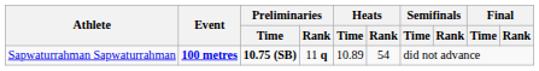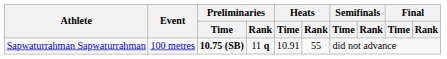 <table class=wikitable style="font-size:90%;">
 <tr>
 <th rowspan="2">Athlete</th>
 <th rowspan="2">Event</th>
 <th colspan="2">Preliminaries</th>
 <th colspan="2">Heats</th>
 <th colspan="2">Semifinals</th>
 <th colspan="2">Final</th>
 </tr>
 <tr>
 <th>Time</th>
 <th>Rank</th>
 <th>Time</th>
 <th>Rank</th>
 <th>Time</th>
 <th>Rank</th>
 <th>Time</th>
 <th>Rank</th>
 </tr>
 <tr style="border-top: single;">
 <td><a href='#'>Sapwaturrahman Sapwaturrahman</a></td>
-<td><strong><a href='#'>100 metres</a></strong></td>
+<td><a href='#'>100 metres</a></td>
 <td align=center><strong>10.75 (SB)</strong></td>
 <td align=center>11 <strong>q</strong></td>
-<td align=center>10.89</td>
-<td align=center>54</td>
+<td align=center>10.91</td>
+<td align=center>55</td>
 <td colspan=4>did not advance</td>
 </tr>
 </table>
